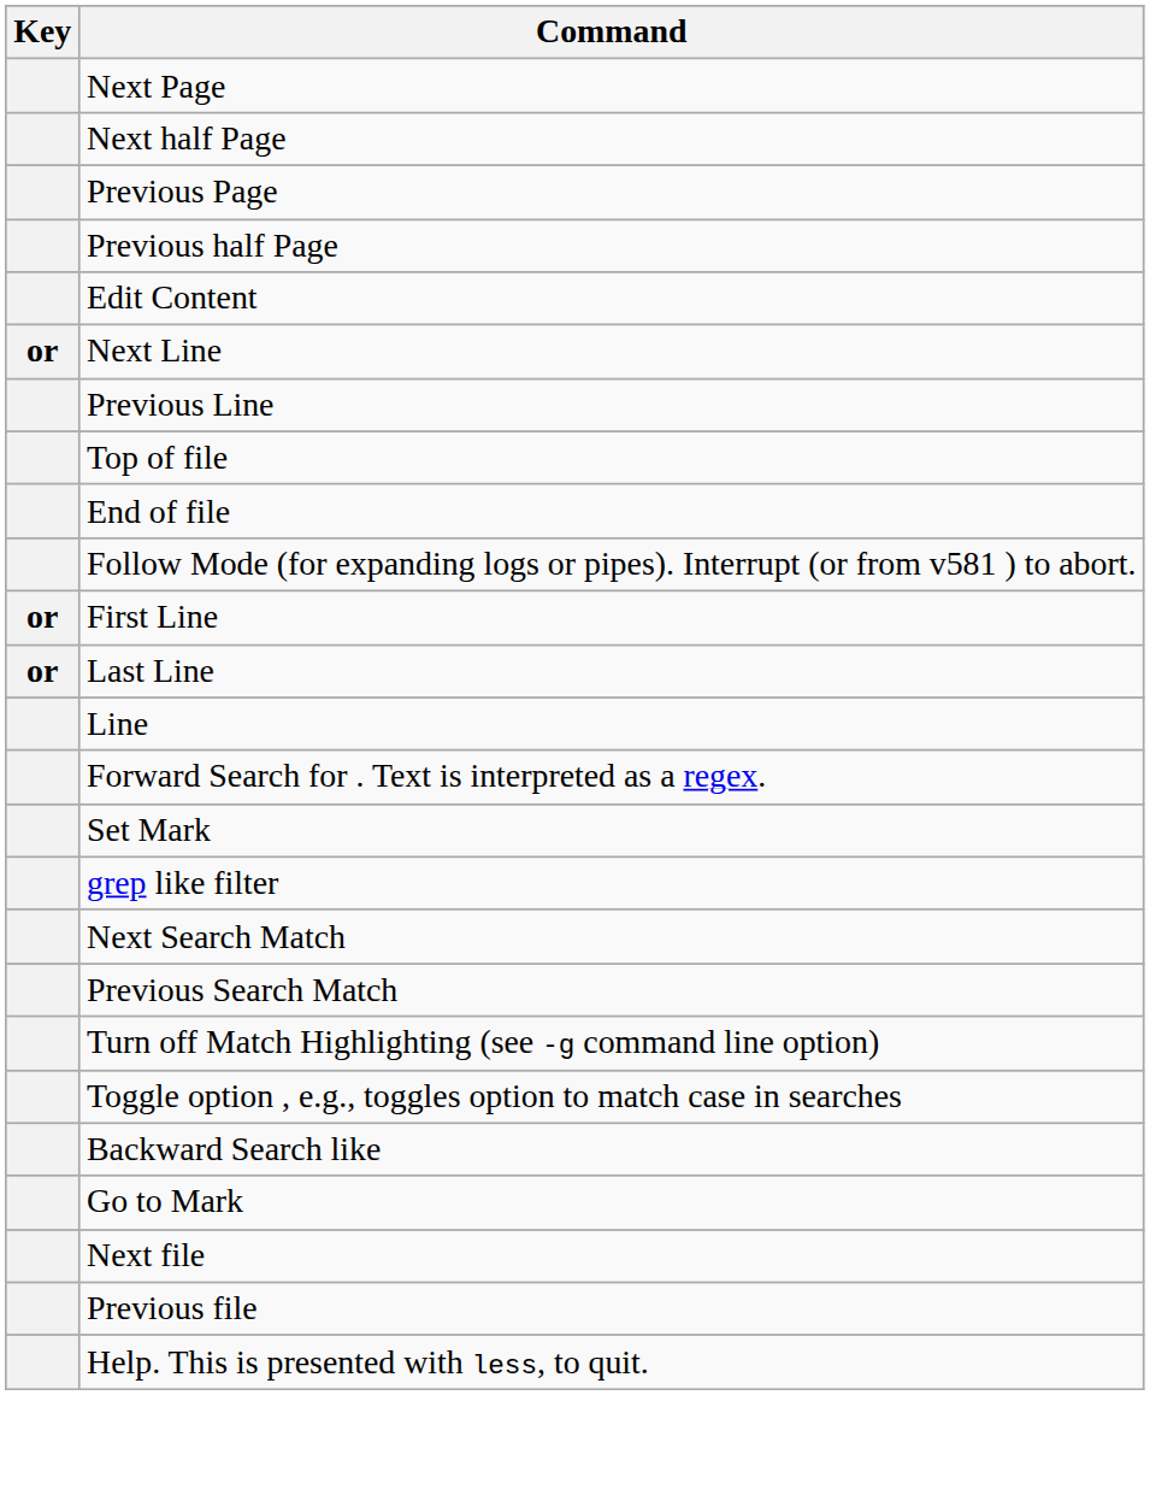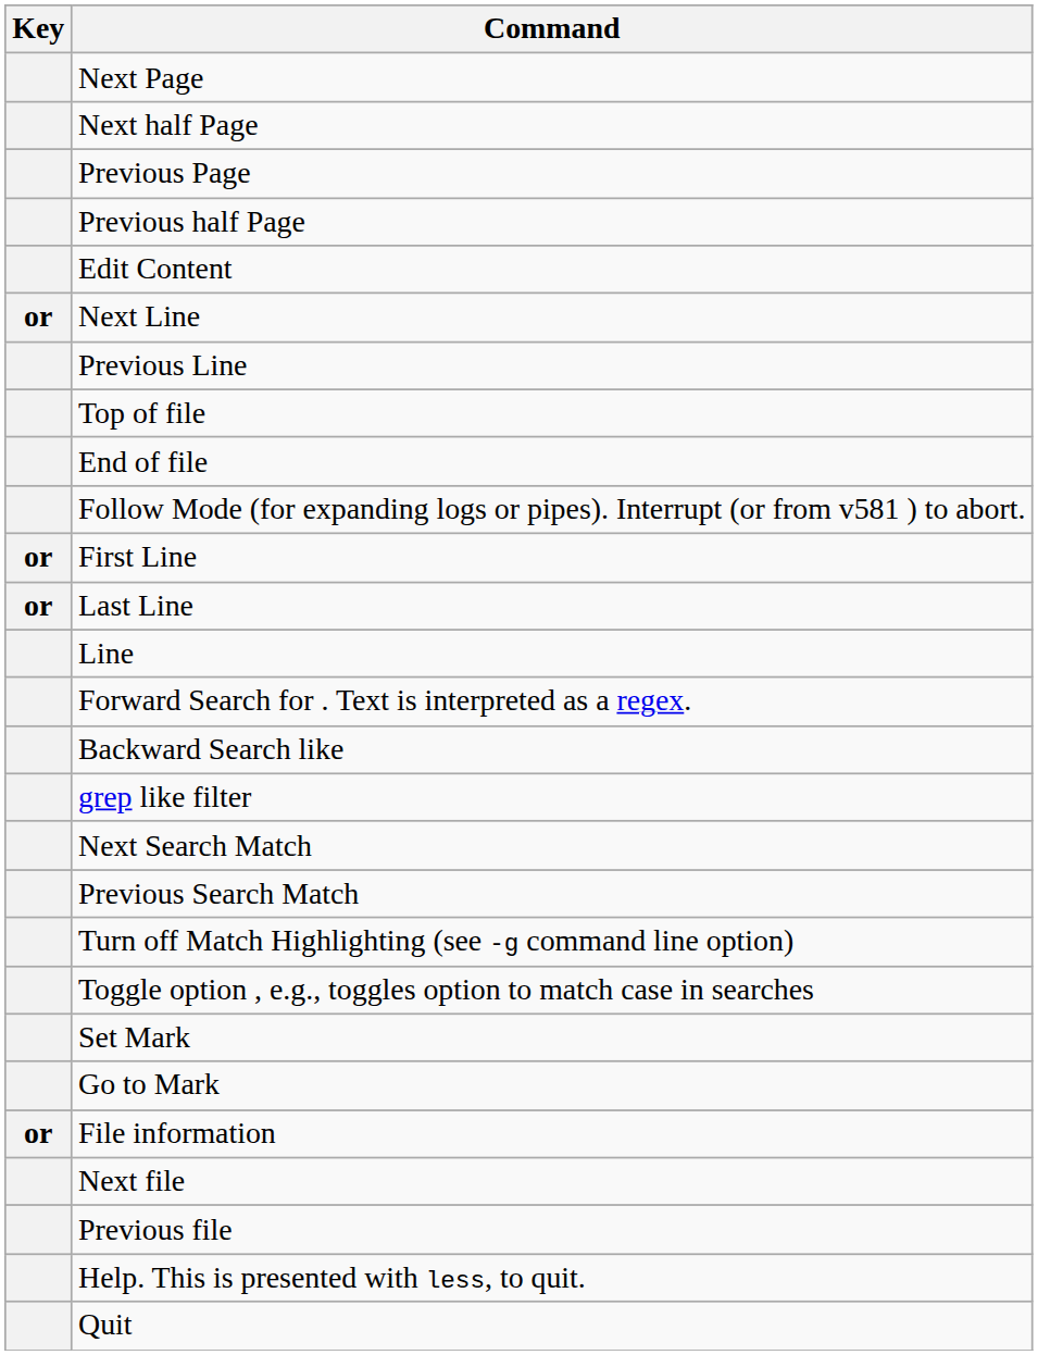 <table class="wikitable" border="1">
 <tr>
 <th>Key</th>
 <th>Command</th>
 </tr>
 <tr>
 <th></th>
 <td>Next Page</td>
 </tr>
 <tr>
 <th></th>
 <td>Next half Page</td>
 </tr>
 <tr>
 <th></th>
 <td>Previous Page</td>
 </tr>
 <tr>
 <th></th>
 <td>Previous half Page</td>
 </tr>
 <tr>
 <th></th>
 <td>Edit Content</td>
 </tr>
 <tr>
 <th> <span>or</span> </th>
 <td>Next Line</td>
 </tr>
 <tr>
 <th></th>
 <td>Previous Line</td>
 </tr>
 <tr>
 <th></th>
 <td>Top of file</td>
 </tr>
 <tr>
 <th></th>
 <td>End of file</td>
 </tr>
 <tr>
 <th></th>
 <td>Follow Mode (for expanding logs or pipes). Interrupt (or from v581 ) to abort.</td>
 </tr>
 <tr>
 <th> <span>or</span> </th>
 <td>First Line</td>
 </tr>
 <tr>
 <th> <span>or</span> </th>
 <td>Last Line</td>
 </tr>
 <tr>
 <th><code></code></th>
 <td>Line <code></code></td>
 </tr>
 <tr>
 <th><code></code></th>
 <td>Forward Search for <code></code>. Text is interpreted as a <a href='#'>regex</a>.</td>
 </tr>
 <tr>
 <th><code></code></th>
-<td>Set Mark <code></code></td>
+<td>Backward Search like </td>
 </tr>
 <tr>
 <th><code></code></th>
 <td><a href='#'>grep</a> like filter</td>
 </tr>
 <tr>
 <th></th>
 <td>Next Search Match</td>
 </tr>
 <tr>
 <th></th>
 <td>Previous Search Match</td>
 </tr>
 <tr>
 <th></th>
 <td>Turn off Match Highlighting (see <code>-g</code> command line option)</td>
 </tr>
 <tr>
 <th><code></code></th>
 <td>Toggle option <code></code>, e.g.,  toggles option to match case in searches</td>
 </tr>
 <tr>
 <th><code></code></th>
-<td>Backward Search like </td>
+<td>Set Mark <code></code></td>
 </tr>
 <tr>
 <th><code></code></th>
 <td>Go to Mark <code></code></td>
+</tr>
+<tr>
+<th> <span>or</span> </th>
+<td>File information</td>
 </tr>
 <tr>
 <th></th>
 <td>Next file</td>
 </tr>
 <tr>
 <th></th>
 <td>Previous file</td>
 </tr>
 <tr>
 <th></th>
 <td>Help. This is presented with <code>less</code>,  to quit.</td>
 </tr>
+<tr>
+<th></th>
+<td>Quit</td>
+</tr>
 </table>
